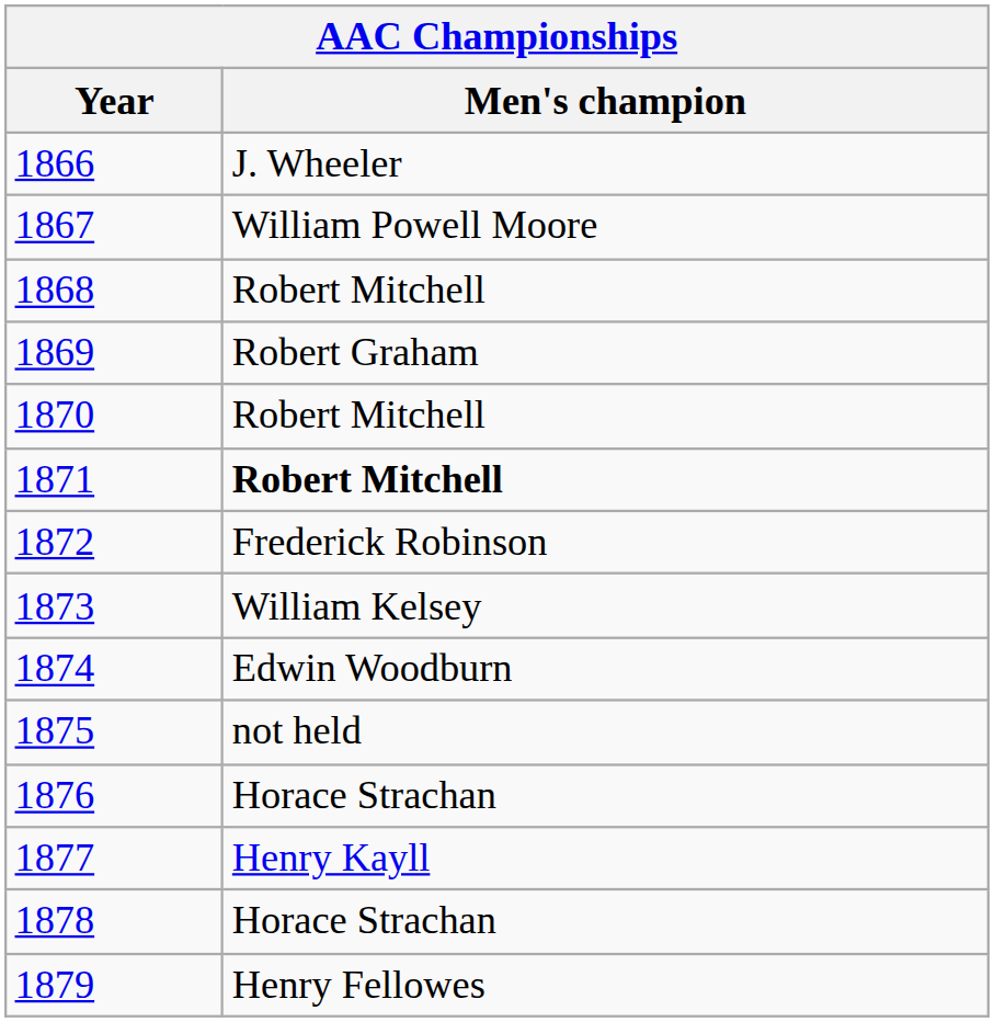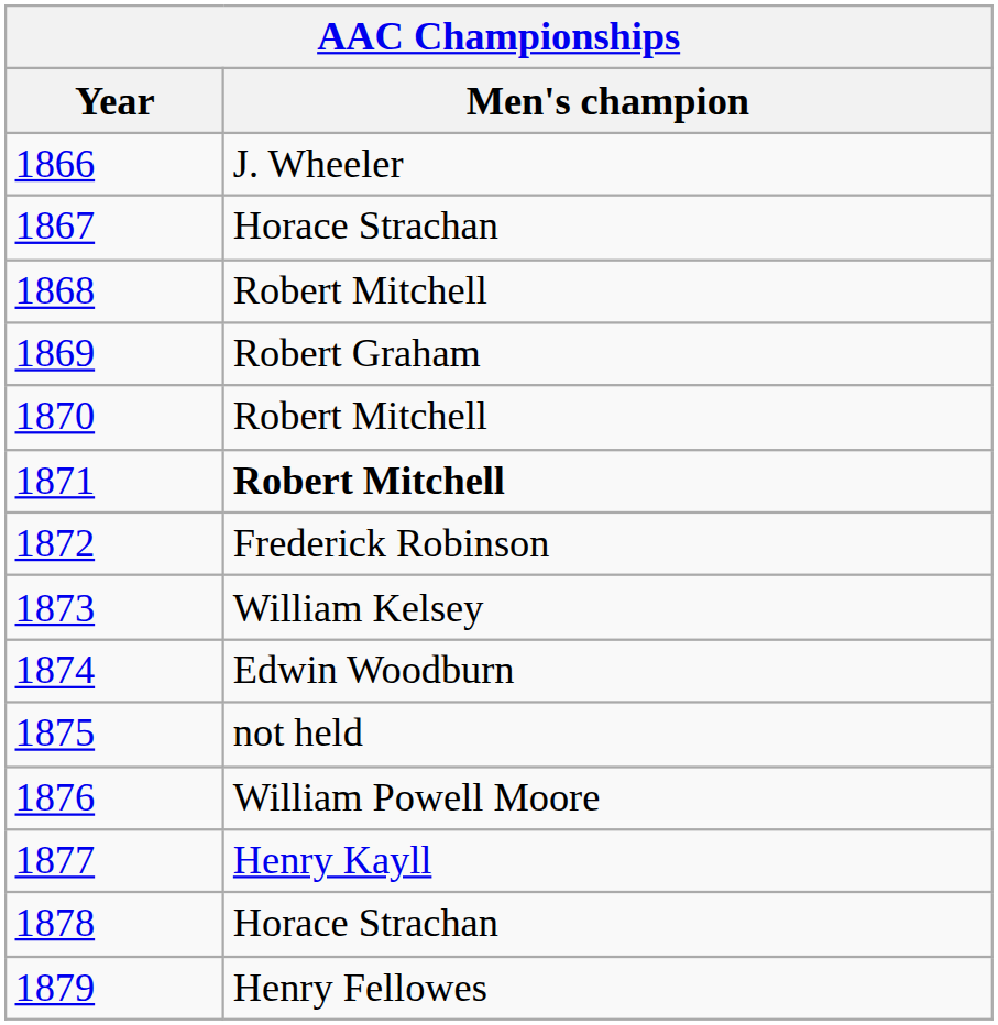 <table class="wikitable">
 <tr>
 <th colspan="2"><a href='#'>AAC Championships</a><br></th>
 </tr>
 <tr>
 <th width=80>Year</th>
 <th width=300>Men's champion</th>
 </tr>
 <tr>
 <td><a href='#'>1866</a></td>
 <td>J. Wheeler</td>
 </tr>
 <tr>
 <td><a href='#'>1867</a></td>
-<td>William Powell Moore</td>
+<td>Horace Strachan</td>
 </tr>
 <tr>
 <td><a href='#'>1868</a></td>
 <td>Robert Mitchell</td>
 </tr>
 <tr>
 <td><a href='#'>1869</a></td>
 <td>Robert Graham</td>
 </tr>
 <tr>
 <td><a href='#'>1870</a></td>
 <td>Robert Mitchell</td>
 </tr>
 <tr>
 <td><a href='#'>1871</a></td>
 <td><strong>Robert Mitchell</strong></td>
 </tr>
 <tr>
 <td><a href='#'>1872</a></td>
 <td>Frederick Robinson</td>
 </tr>
 <tr>
 <td><a href='#'>1873</a></td>
 <td>William Kelsey</td>
 </tr>
 <tr>
 <td><a href='#'>1874</a></td>
 <td>Edwin Woodburn</td>
 </tr>
 <tr>
 <td><a href='#'>1875</a></td>
 <td>not held</td>
 </tr>
 <tr>
 <td><a href='#'>1876</a></td>
-<td>Horace Strachan</td>
+<td>William Powell Moore</td>
 </tr>
 <tr>
 <td><a href='#'>1877</a></td>
 <td><a href='#'>Henry Kayll</a></td>
 </tr>
 <tr>
 <td><a href='#'>1878</a></td>
 <td>Horace Strachan</td>
 </tr>
 <tr>
 <td><a href='#'>1879</a></td>
 <td>Henry Fellowes</td>
 </tr>
 </table>
